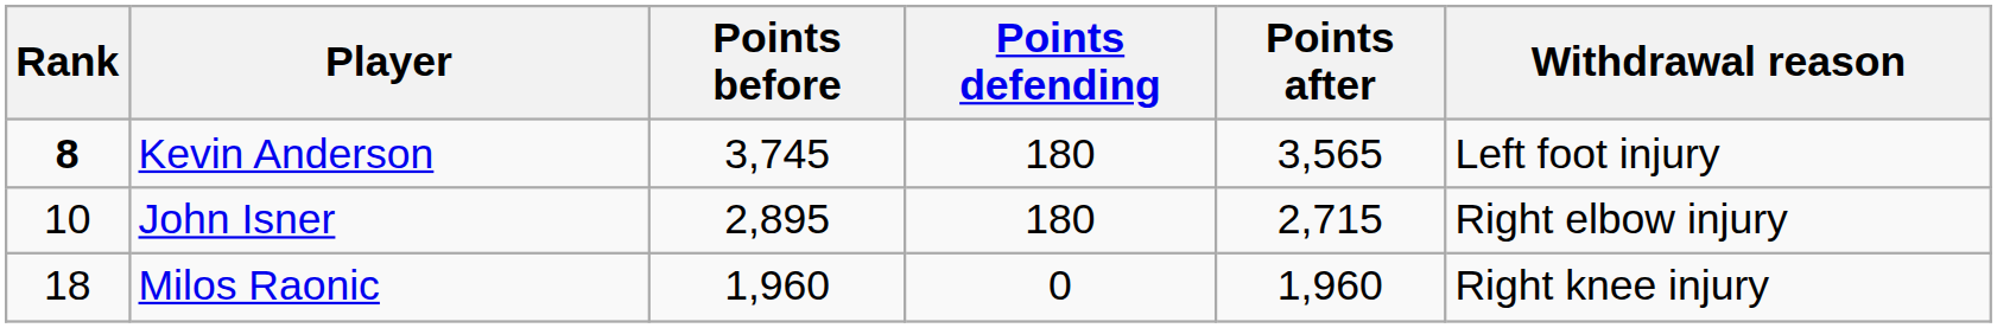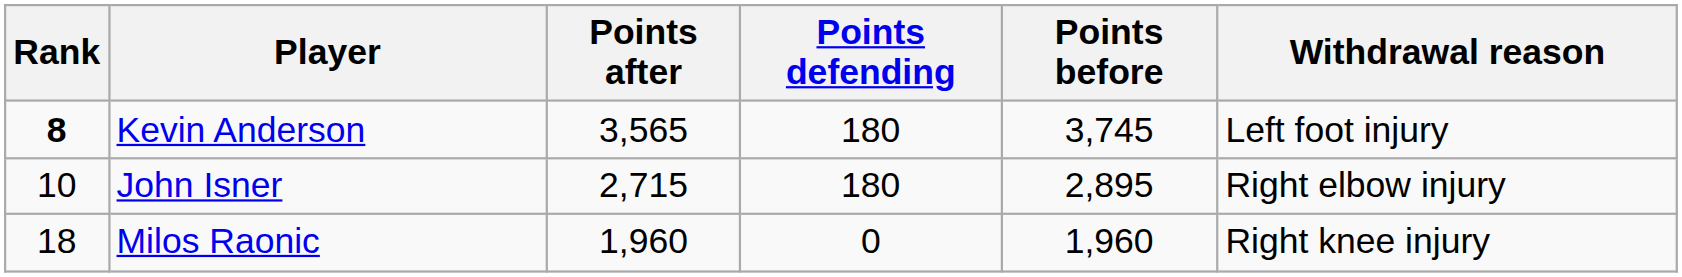 <table class="wikitable collapsible uncollapsed">
 <tr>
 <th style="width:30px;">Rank</th>
 <th style="width:190px;">Player</th>
+<th style="width:80px;">Points after</th>
+<th style="width:110px;"><a href='#'>Points defending</a></th>
 <th style="width:90px;">Points before</th>
-<th style="width:110px;"><a href='#'>Points defending</a></th>
-<th style="width:80px;">Points after</th>
 <th style="width:200px;">Withdrawal reason</th>
 </tr>
 <tr>
 <td style="text-align:center;"><strong>8</strong></td>
 <td> <a href='#'>Kevin Anderson</a></td>
+<td style="text-align:center;">3,565</td>
+<td style="text-align:center;">180</td>
 <td style="text-align:center;">3,745</td>
-<td style="text-align:center;">180</td>
-<td style="text-align:center;">3,565</td>
 <td>Left foot injury</td>
 </tr>
 <tr>
 <td style="text-align:center;">10</td>
 <td> <a href='#'>John Isner</a></td>
+<td style="text-align:center;">2,715</td>
+<td style="text-align:center;">180</td>
 <td style="text-align:center;">2,895</td>
-<td style="text-align:center;">180</td>
-<td style="text-align:center;">2,715</td>
 <td>Right elbow injury</td>
 </tr>
 <tr>
 <td style="text-align:center;">18</td>
 <td> <a href='#'>Milos Raonic</a></td>
 <td style="text-align:center;">1,960</td>
 <td style="text-align:center;">0</td>
 <td style="text-align:center;">1,960</td>
 <td>Right knee injury</td>
 </tr>
 </table>
